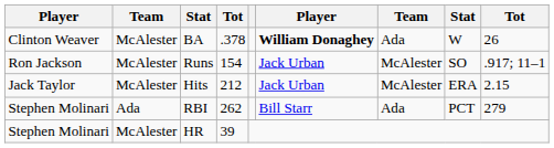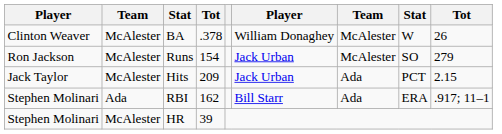 <table class="wikitable">
 <tr>
 <th>Player</th>
 <th>Team</th>
 <th>Stat</th>
 <th>Tot</th>
 <th></th>
 <th>Player</th>
 <th>Team</th>
 <th>Stat</th>
 <th>Tot</th>
 </tr>
 <tr>
 <td>Clinton Weaver</td>
 <td>McAlester</td>
 <td>BA</td>
 <td>.378</td>
 <td></td>
-<td><strong>William Donaghey</strong></td>
-<td>Ada</td>
+<td>William Donaghey</td>
+<td>McAlester</td>
 <td>W</td>
 <td>26</td>
 </tr>
 <tr>
 <td>Ron Jackson</td>
 <td>McAlester</td>
 <td>Runs</td>
 <td>154</td>
 <td></td>
 <td><a href='#'>Jack Urban</a></td>
 <td>McAlester</td>
 <td>SO</td>
-<td>.917; 11–1</td>
+<td>279</td>
 </tr>
 <tr>
 <td>Jack Taylor</td>
 <td>McAlester</td>
 <td>Hits</td>
-<td>212</td>
+<td>209</td>
 <td></td>
 <td><a href='#'>Jack Urban</a></td>
-<td>McAlester</td>
-<td>ERA</td>
+<td>Ada</td>
+<td>PCT</td>
 <td>2.15</td>
 </tr>
 <tr>
 <td>Stephen Molinari</td>
 <td>Ada</td>
 <td>RBI</td>
-<td>262</td>
+<td>162</td>
 <td></td>
 <td><a href='#'>Bill Starr</a></td>
 <td>Ada</td>
-<td>PCT</td>
-<td>279</td>
+<td>ERA</td>
+<td>.917; 11–1</td>
 </tr>
 <tr>
 <td>Stephen Molinari</td>
 <td>McAlester</td>
 <td>HR</td>
 <td>39</td>
 </tr>
 </table>
